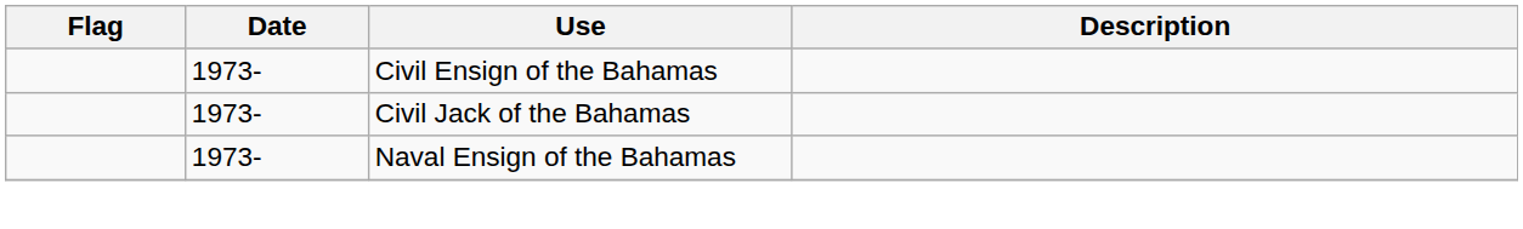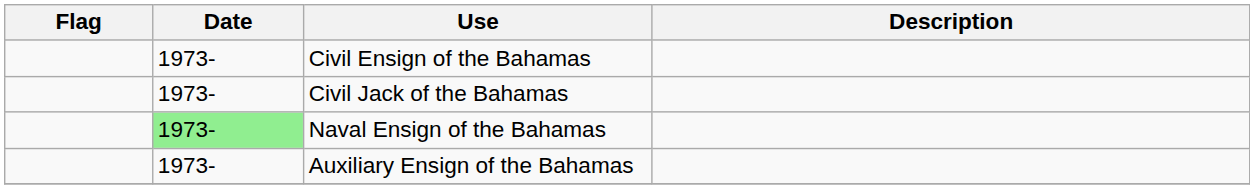 <table class="wikitable" style="width:100%">
 <tr>
 <th scope="col" style="width:120px;">Flag</th>
 <th scope="col" style="width:120px;">Date</th>
 <th scope="col" style="width:300px;">Use</th>
 <th scope="col" style="width:530px;">Description</th>
 </tr>
 <tr>
 <td></td>
 <td>1973-</td>
 <td>Civil Ensign of the Bahamas</td>
 <td></td>
 </tr>
 <tr>
 <td></td>
 <td>1973-</td>
 <td>Civil Jack of the Bahamas</td>
 <td></td>
 </tr>
 <tr>
 <td></td>
+<td style="background: lightgreen;">1973-</td>
+<td>Naval Ensign of the Bahamas</td>
+<td></td>
+</tr>
+<tr>
+<td></td>
 <td>1973-</td>
-<td>Naval Ensign of the Bahamas</td>
+<td>Auxiliary Ensign of the Bahamas</td>
 <td></td>
 </tr>
 <tr>
 </tr>
 </table>
